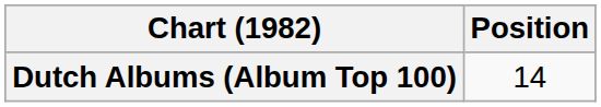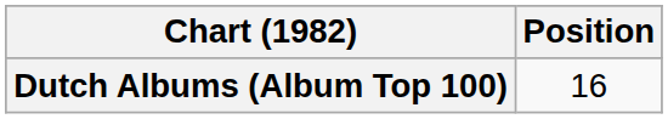 <table class="wikitable plainrowheaders">
 <tr>
 <th>Chart (1982)</th>
 <th>Position</th>
 </tr>
 <tr>
 <th scope="row">Dutch Albums (Album Top 100)</th>
-<td align="center">14</td>
+<td align="center">16</td>
 </tr>
 </table>
